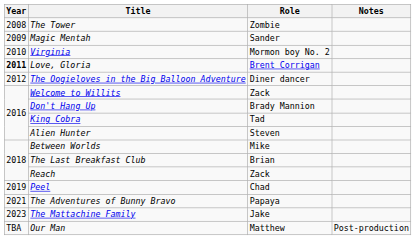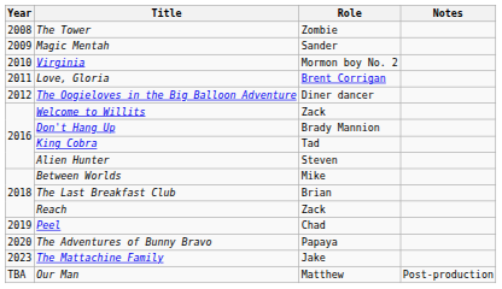 <table class="wikitable sortable">
 <tr>
 <th>Year</th>
 <th>Title</th>
 <th>Role</th>
 <th>Notes</th>
 </tr>
 <tr>
 <td>2008</td>
 <td data-sort-value="Tower, The"><em>The Tower</em></td>
 <td>Zombie</td>
 <td></td>
 </tr>
 <tr>
 <td>2009</td>
 <td><em>Magic Mentah</em></td>
 <td>Sander</td>
 <td></td>
 </tr>
 <tr>
 <td>2010</td>
 <td><em><a href='#'>Virginia</a></em></td>
 <td>Mormon boy No. 2</td>
 <td></td>
 </tr>
 <tr>
-<td><strong>2011</strong></td>
+<td>2011</td>
 <td><em>Love, Gloria</em></td>
 <td><a href='#'>Brent Corrigan</a></td>
 <td></td>
 </tr>
 <tr>
 <td>2012</td>
 <td data-sort-value="Oogieloves in the Big Balloon Adventure, The"><em><a href='#'>The Oogieloves in the Big Balloon Adventure</a></em></td>
 <td>Diner dancer</td>
 <td></td>
 </tr>
 <tr>
 <td rowspan="4">2016</td>
 <td><em><a href='#'>Welcome to Willits</a></em></td>
 <td>Zack</td>
 <td></td>
 </tr>
 <tr>
 <td><em><a href='#'>Don't Hang Up</a></em></td>
 <td>Brady Mannion</td>
 <td></td>
 </tr>
 <tr>
 <td><em><a href='#'>King Cobra</a></em></td>
 <td>Tad</td>
 <td></td>
 </tr>
 <tr>
 <td><em>Alien Hunter</em></td>
 <td>Steven</td>
 <td></td>
 </tr>
 <tr>
 <td rowspan="3">2018</td>
 <td><em>Between Worlds</em></td>
 <td>Mike</td>
 <td></td>
 </tr>
 <tr>
 <td data-sort-value="Last Breakfast Club, The"><em>The Last Breakfast Club</em></td>
 <td>Brian</td>
 <td></td>
 </tr>
 <tr>
 <td><em>Reach</em></td>
 <td>Zack</td>
 <td></td>
 </tr>
 <tr>
 <td>2019</td>
 <td><em><a href='#'>Peel</a></em></td>
 <td>Chad</td>
 <td></td>
 </tr>
 <tr>
-<td>2021</td>
+<td>2020</td>
 <td data-sort-value="Adventures of Bunny Bravo, The"><em>The Adventures of Bunny Bravo</em></td>
 <td>Papaya</td>
 <td></td>
 </tr>
 <tr>
 <td>2023</td>
 <td data-sort-value="Mattachine Family, The"><em><a href='#'>The Mattachine Family</a></em></td>
 <td>Jake</td>
 <td></td>
 </tr>
 <tr>
 <td>TBA</td>
 <td><em>Our Man</em></td>
 <td>Matthew</td>
 <td>Post-production</td>
 </tr>
 </table>
